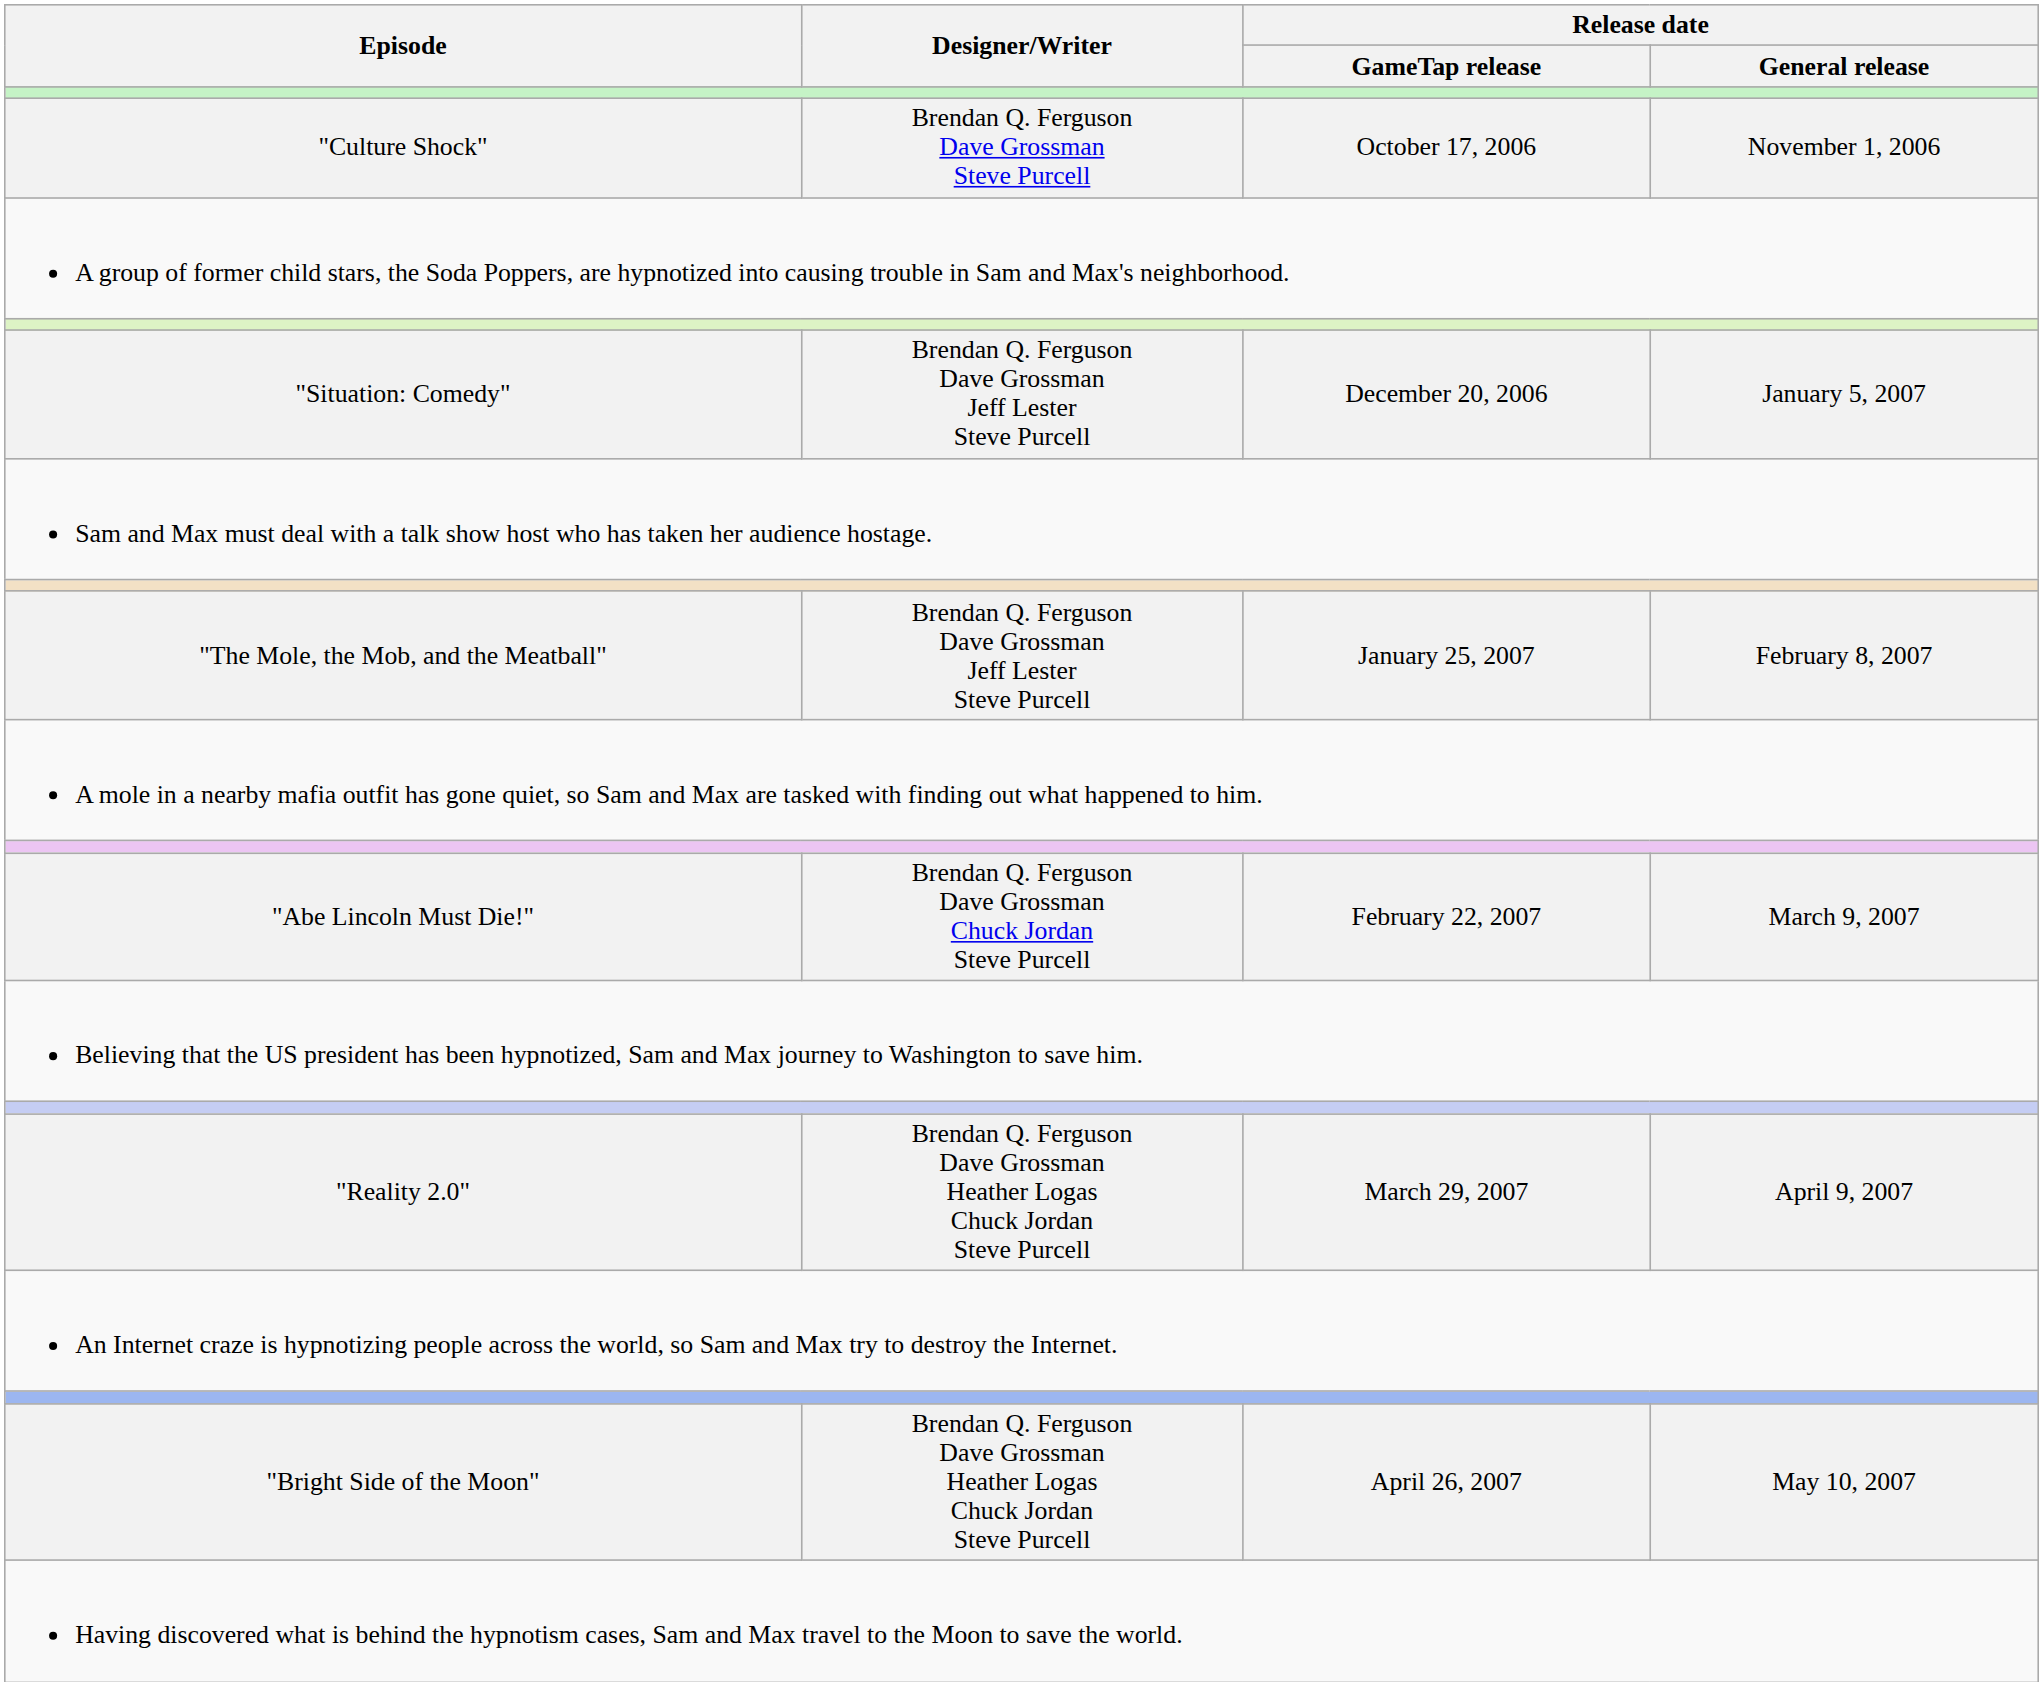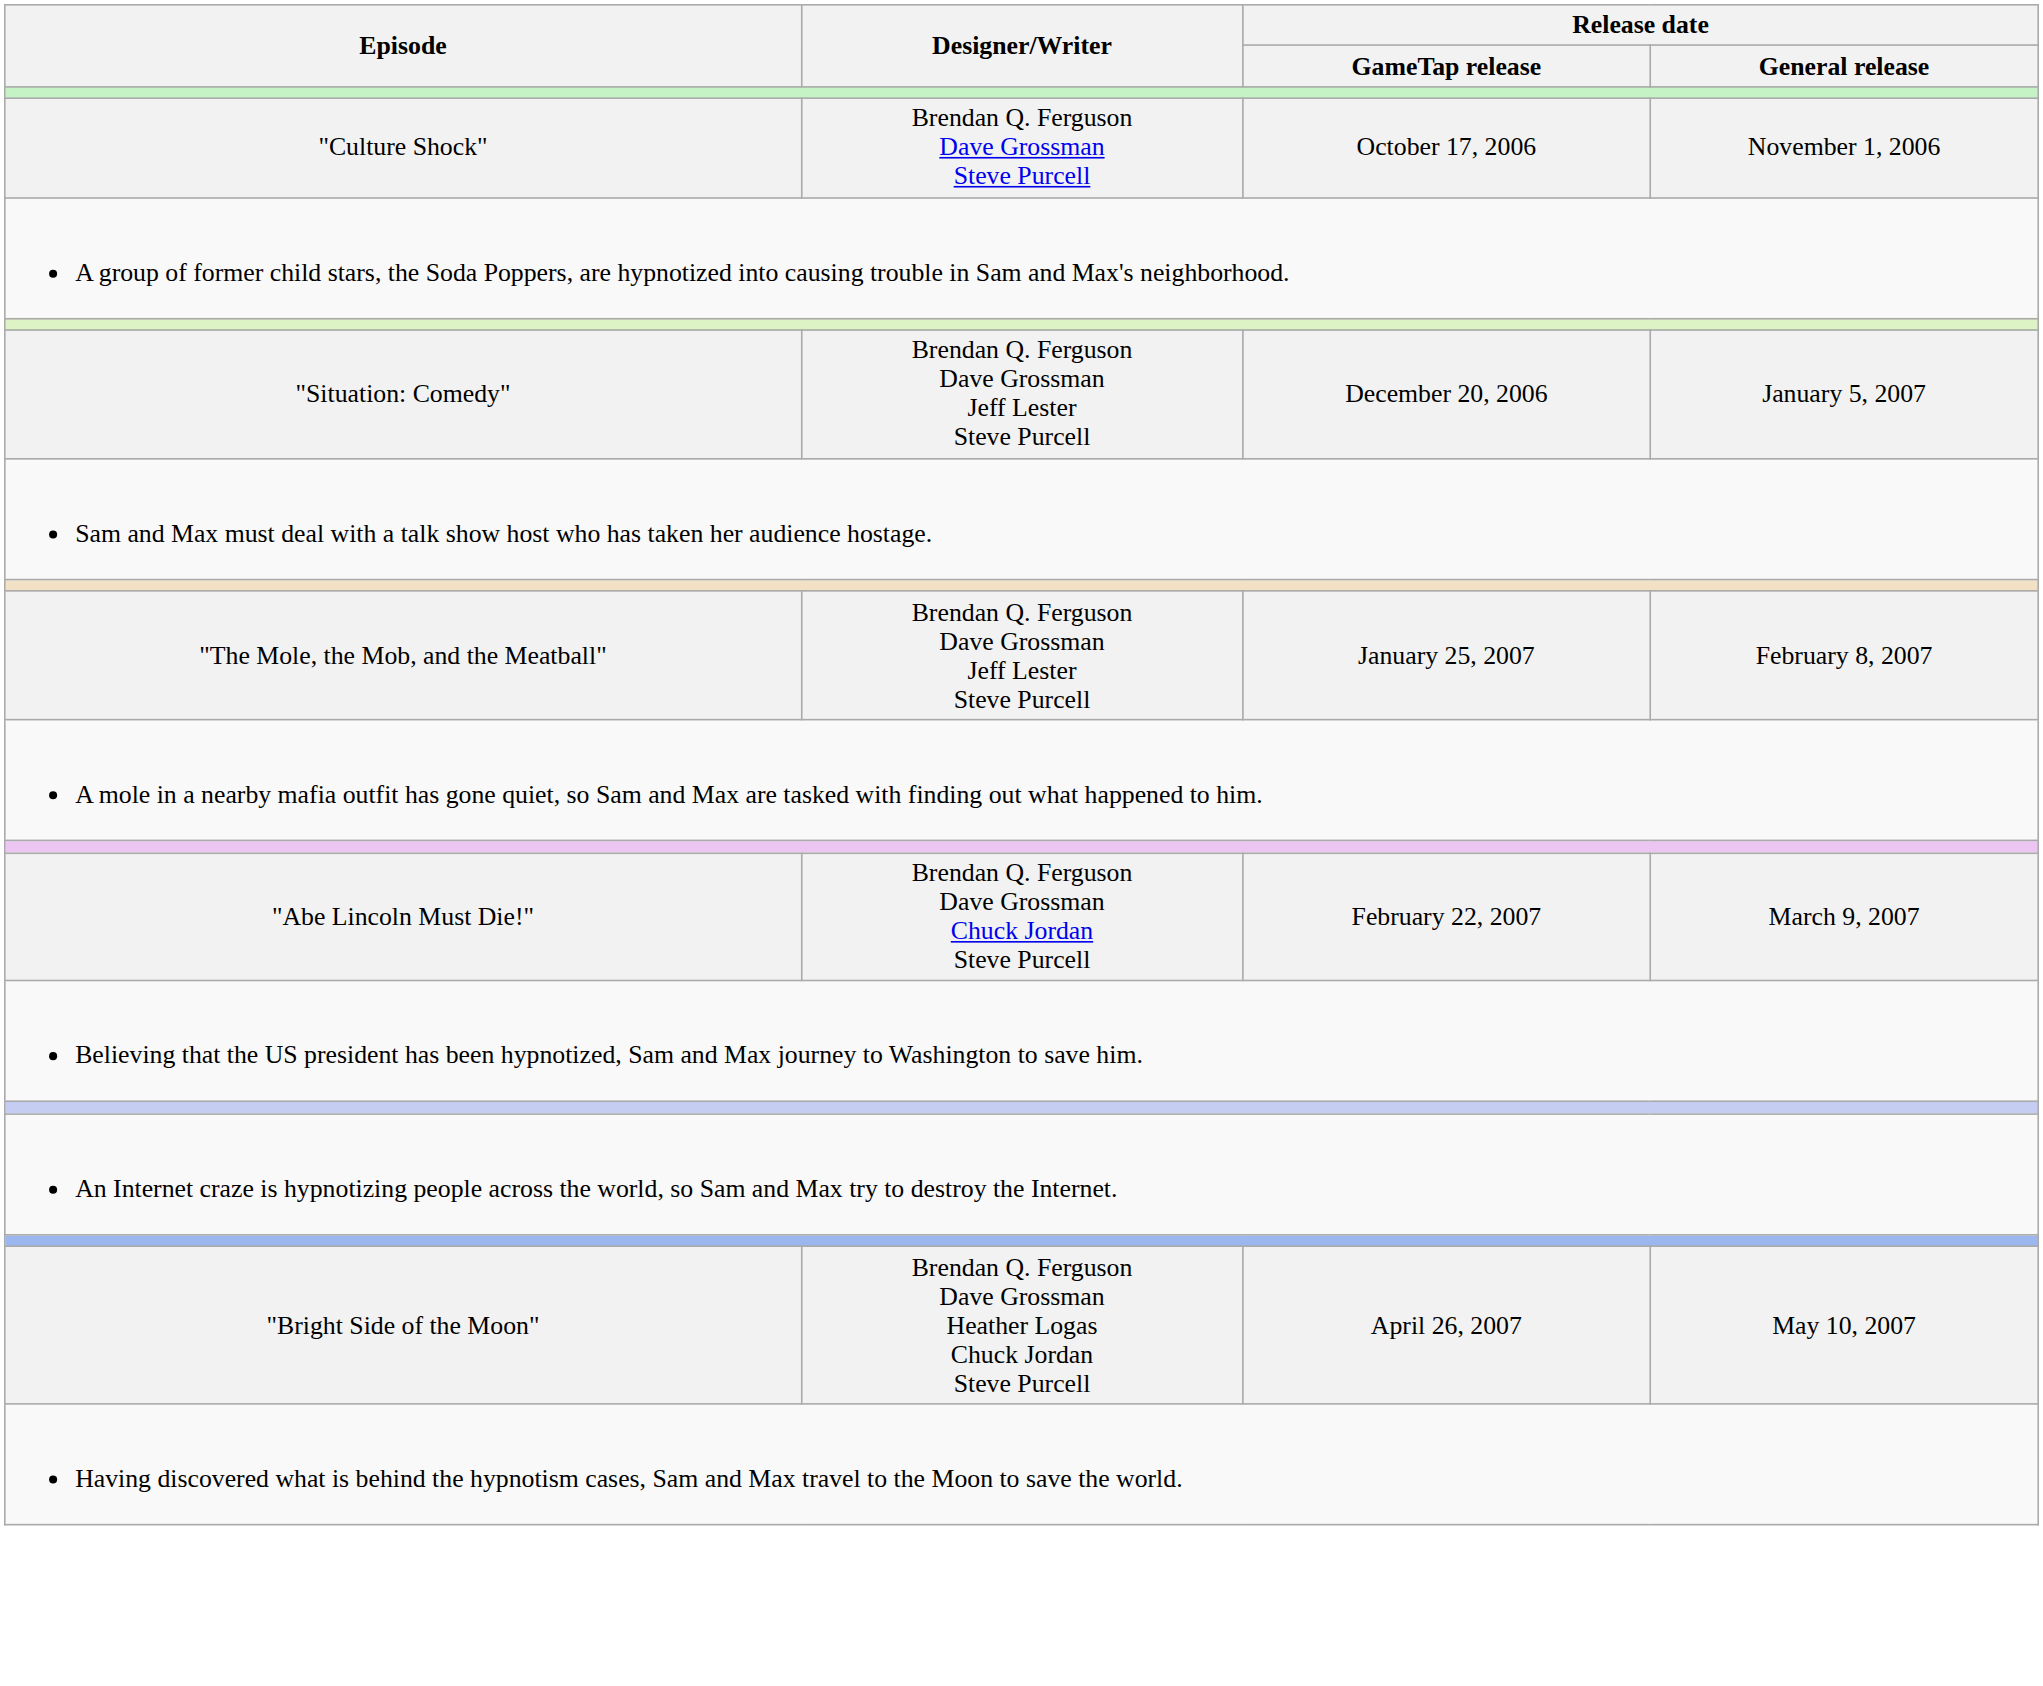 <table class="wikitable" width="100%">
 <tr style="text-align: center;">
 <th rowspan="2">Episode</th>
 <th rowspan="2">Designer/Writer</th>
 <th colspan="2">Release date</th>
 </tr>
 <tr>
 <th>GameTap release</th>
 <th>General release</th>
 </tr>
 <tr>
 <td colspan="4" bgcolor="#C5F3C6"></td>
 </tr>
 <tr bgcolor="#F2F2F2" align="center">
 <td>"Culture Shock"</td>
 <td>Brendan Q. Ferguson<br><a href='#'>Dave Grossman</a><br><a href='#'>Steve Purcell</a></td>
 <td>October 17, 2006</td>
 <td>November 1, 2006</td>
 </tr>
 <tr>
 <td colspan="4" style="border: none; vertical-align: top;"><br><ul><li>A group of former child stars, the Soda Poppers, are hypnotized into causing trouble in Sam and Max's neighborhood.</li></ul></td>
 </tr>
 <tr>
 <td colspan="4" bgcolor="#DDF3C5"></td>
 </tr>
 <tr bgcolor="#F2F2F2" align="center">
 <td>"Situation: Comedy"</td>
 <td>Brendan Q. Ferguson<br>Dave Grossman<br>Jeff Lester<br>Steve Purcell</td>
 <td>December 20, 2006</td>
 <td>January 5, 2007</td>
 </tr>
 <tr>
 <td colspan="4" style="border: none; vertical-align: top;"><br><ul><li>Sam and Max must deal with a talk show host who has taken her audience hostage.</li></ul></td>
 </tr>
 <tr>
 <td colspan="4" bgcolor="#F3E1C5"></td>
 </tr>
 <tr bgcolor="#F2F2F2" align="center">
 <td>"The Mole, the Mob, and the Meatball"</td>
 <td>Brendan Q. Ferguson<br>Dave Grossman<br>Jeff Lester<br>Steve Purcell</td>
 <td>January 25, 2007</td>
 <td>February 8, 2007</td>
 </tr>
 <tr>
 <td colspan="4" style="border: none; vertical-align: top;"><br><ul><li>A mole in a nearby mafia outfit has gone quiet, so Sam and Max are tasked with finding out what happened to him.</li></ul></td>
 </tr>
 <tr>
 <td colspan="4" bgcolor="#ECC5F3"></td>
 </tr>
 <tr bgcolor="#F2F2F2" align="center">
 <td>"Abe Lincoln Must Die!"</td>
 <td>Brendan Q. Ferguson<br>Dave Grossman<br><a href='#'>Chuck Jordan</a><br>Steve Purcell</td>
 <td>February 22, 2007</td>
 <td>March 9, 2007</td>
 </tr>
 <tr>
 <td colspan="4" style="border: none; vertical-align: top;"><br><ul><li>Believing that the US president has been hypnotized, Sam and Max journey to Washington to save him.</li></ul></td>
 </tr>
 <tr>
 <td colspan="4" bgcolor="#C5CDF3"></td>
 </tr>
-<tr bgcolor="#F2F2F2" align="center">
-<td>"Reality 2.0"</td>
-<td>Brendan Q. Ferguson<br>Dave Grossman<br>Heather Logas<br>Chuck Jordan<br>Steve Purcell</td>
-<td>March 29, 2007</td>
-<td>April 9, 2007</td>
-</tr>
 <tr>
 <td colspan="4" style="border: none; vertical-align: top;"><br><ul><li>An Internet craze is hypnotizing people across the world, so Sam and Max try to destroy the Internet.</li></ul></td>
 </tr>
 <tr>
 <td colspan="4" bgcolor="#9CB6F0"></td>
 </tr>
 <tr bgcolor="#F2F2F2" align="center">
 <td>"Bright Side of the Moon"</td>
 <td>Brendan Q. Ferguson<br>Dave Grossman<br>Heather Logas<br>Chuck Jordan<br>Steve Purcell</td>
 <td>April 26, 2007</td>
 <td>May 10, 2007</td>
 </tr>
 <tr>
 <td colspan="4" style="border: none; vertical-align: top;"><br><ul><li>Having discovered what is behind the hypnotism cases, Sam and Max travel to the Moon to save the world.</li></ul></td>
 </tr>
 </table>
